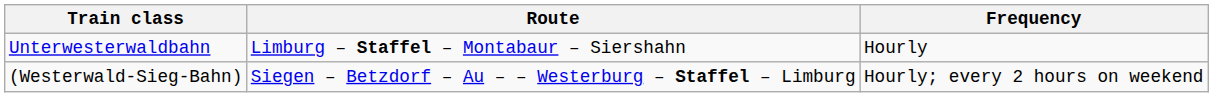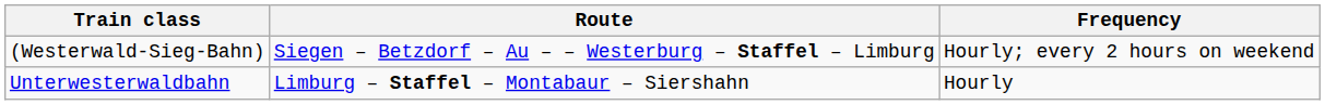 <table class="wikitable">
 <tr>
 <th>Train class</th>
 <th>Route</th>
 <th>Frequency</th>
 </tr>
 <tr>
+<td> (Westerwald-Sieg-Bahn)</td>
+<td><a href='#'>Siegen</a> – <a href='#'>Betzdorf</a> – <a href='#'>Au</a> –  – <a href='#'>Westerburg</a> – <strong>Staffel</strong> – Limburg</td>
+<td>Hourly; every 2 hours on weekend</td>
+</tr>
+<tr>
 <td> <a href='#'>Unterwesterwaldbahn</a></td>
 <td><a href='#'>Limburg</a> – <strong>Staffel</strong> – <a href='#'>Montabaur</a> – Siershahn</td>
 <td>Hourly</td>
 </tr>
-<tr>
-<td> (Westerwald-Sieg-Bahn)</td>
-<td><a href='#'>Siegen</a> – <a href='#'>Betzdorf</a> – <a href='#'>Au</a> –  – <a href='#'>Westerburg</a> – <strong>Staffel</strong> – Limburg</td>
-<td>Hourly; every 2 hours on weekend</td>
-</tr>
 </table>
